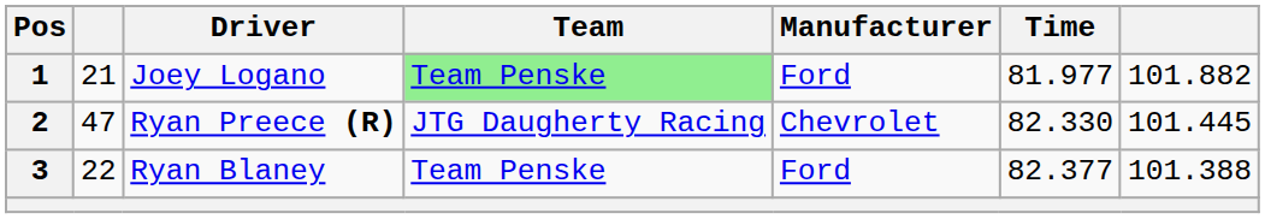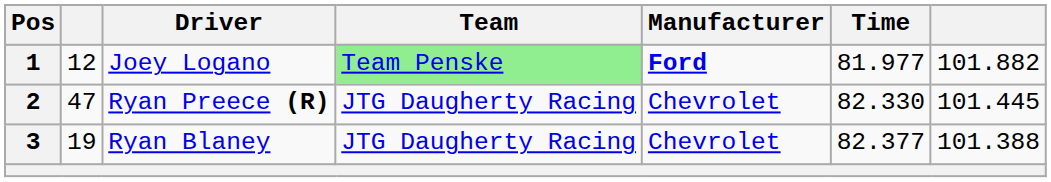 <table class="wikitable" style="font-size:95%">
 <tr>
 <th>Pos</th>
 <th></th>
 <th>Driver</th>
 <th>Team</th>
 <th>Manufacturer</th>
 <th>Time</th>
 <th></th>
 </tr>
 <tr>
 <th>1</th>
-<td>21</td>
+<td>12</td>
 <td><a href='#'>Joey Logano</a></td>
 <td style="background: lightgreen;"><a href='#'>Team Penske</a></td>
-<td><a href='#'>Ford</a></td>
+<td><strong><a href='#'>Ford</a></strong></td>
 <td>81.977</td>
 <td>101.882</td>
 </tr>
 <tr>
 <th>2</th>
 <td>47</td>
 <td><a href='#'>Ryan Preece</a> <strong>(R)</strong></td>
 <td><a href='#'>JTG Daugherty Racing</a></td>
 <td><a href='#'>Chevrolet</a></td>
 <td>82.330</td>
 <td>101.445</td>
 </tr>
 <tr>
 <th>3</th>
-<td>22</td>
+<td>19</td>
 <td><a href='#'>Ryan Blaney</a></td>
-<td><a href='#'>Team Penske</a></td>
-<td><a href='#'>Ford</a></td>
+<td><a href='#'>JTG Daugherty Racing</a></td>
+<td><a href='#'>Chevrolet</a></td>
 <td>82.377</td>
 <td>101.388</td>
 </tr>
 <tr>
 <th colspan="7"></th>
 </tr>
 </table>
